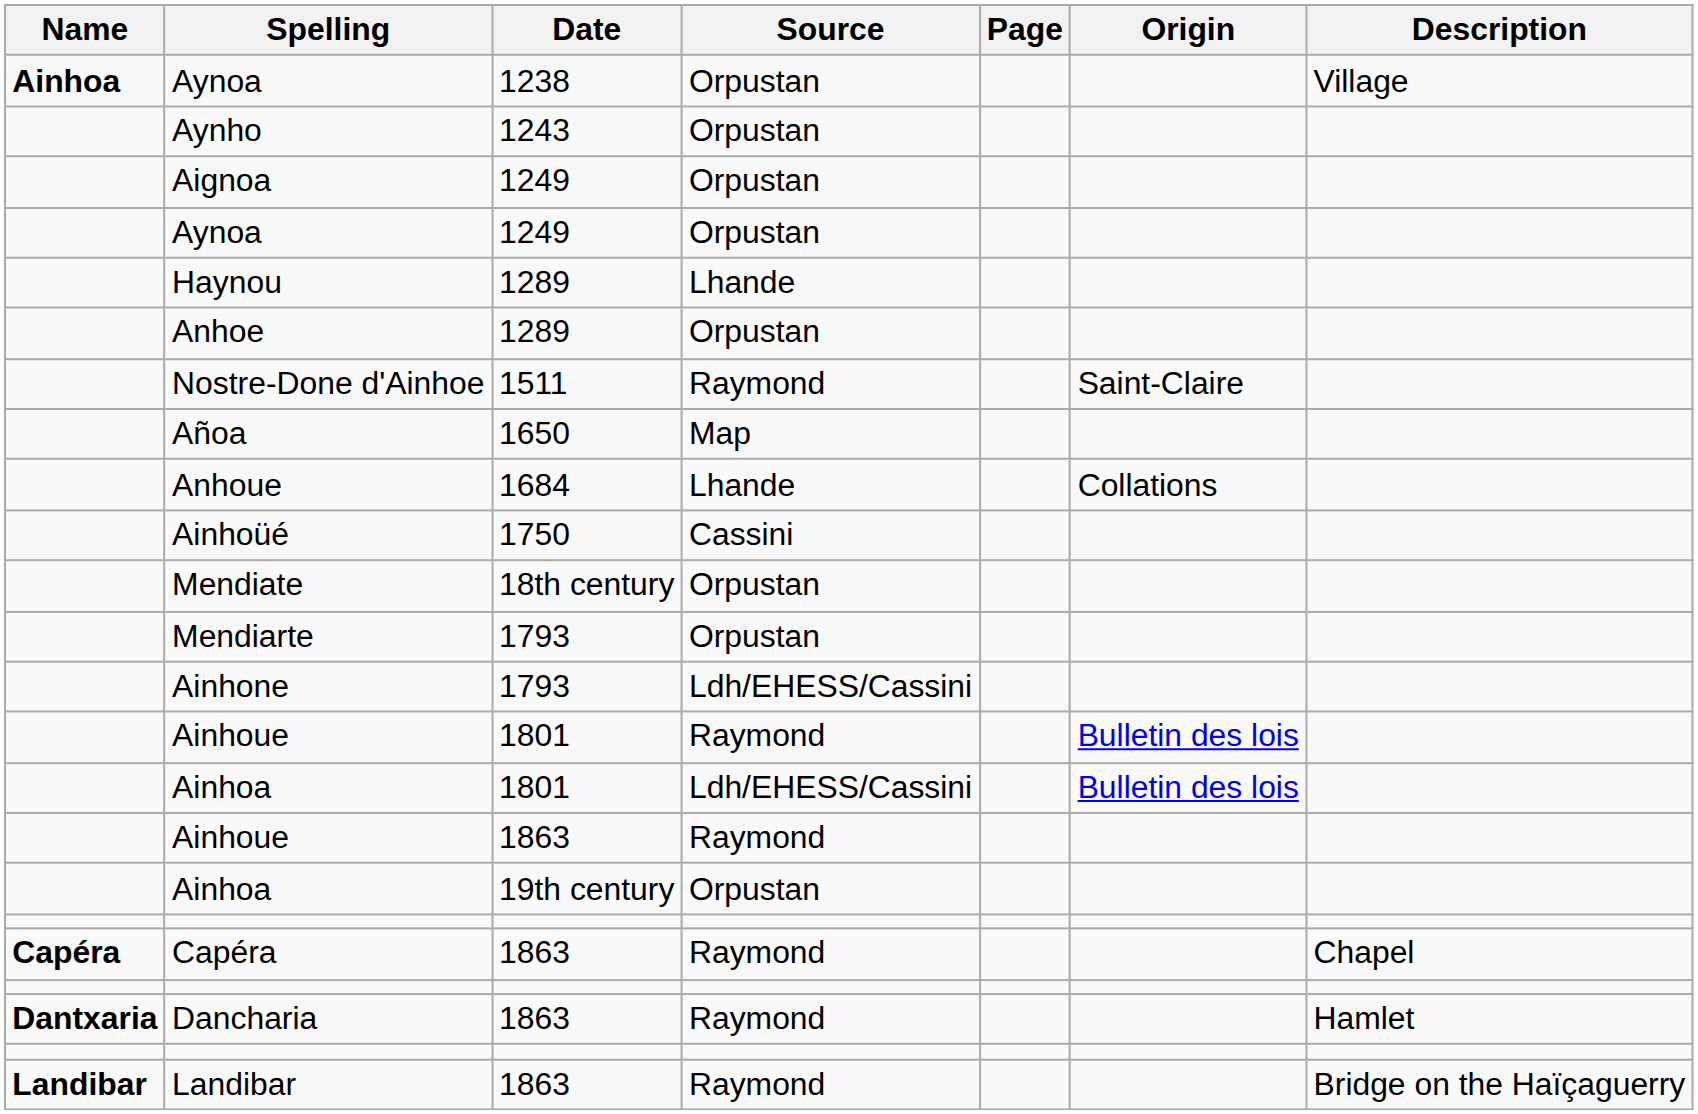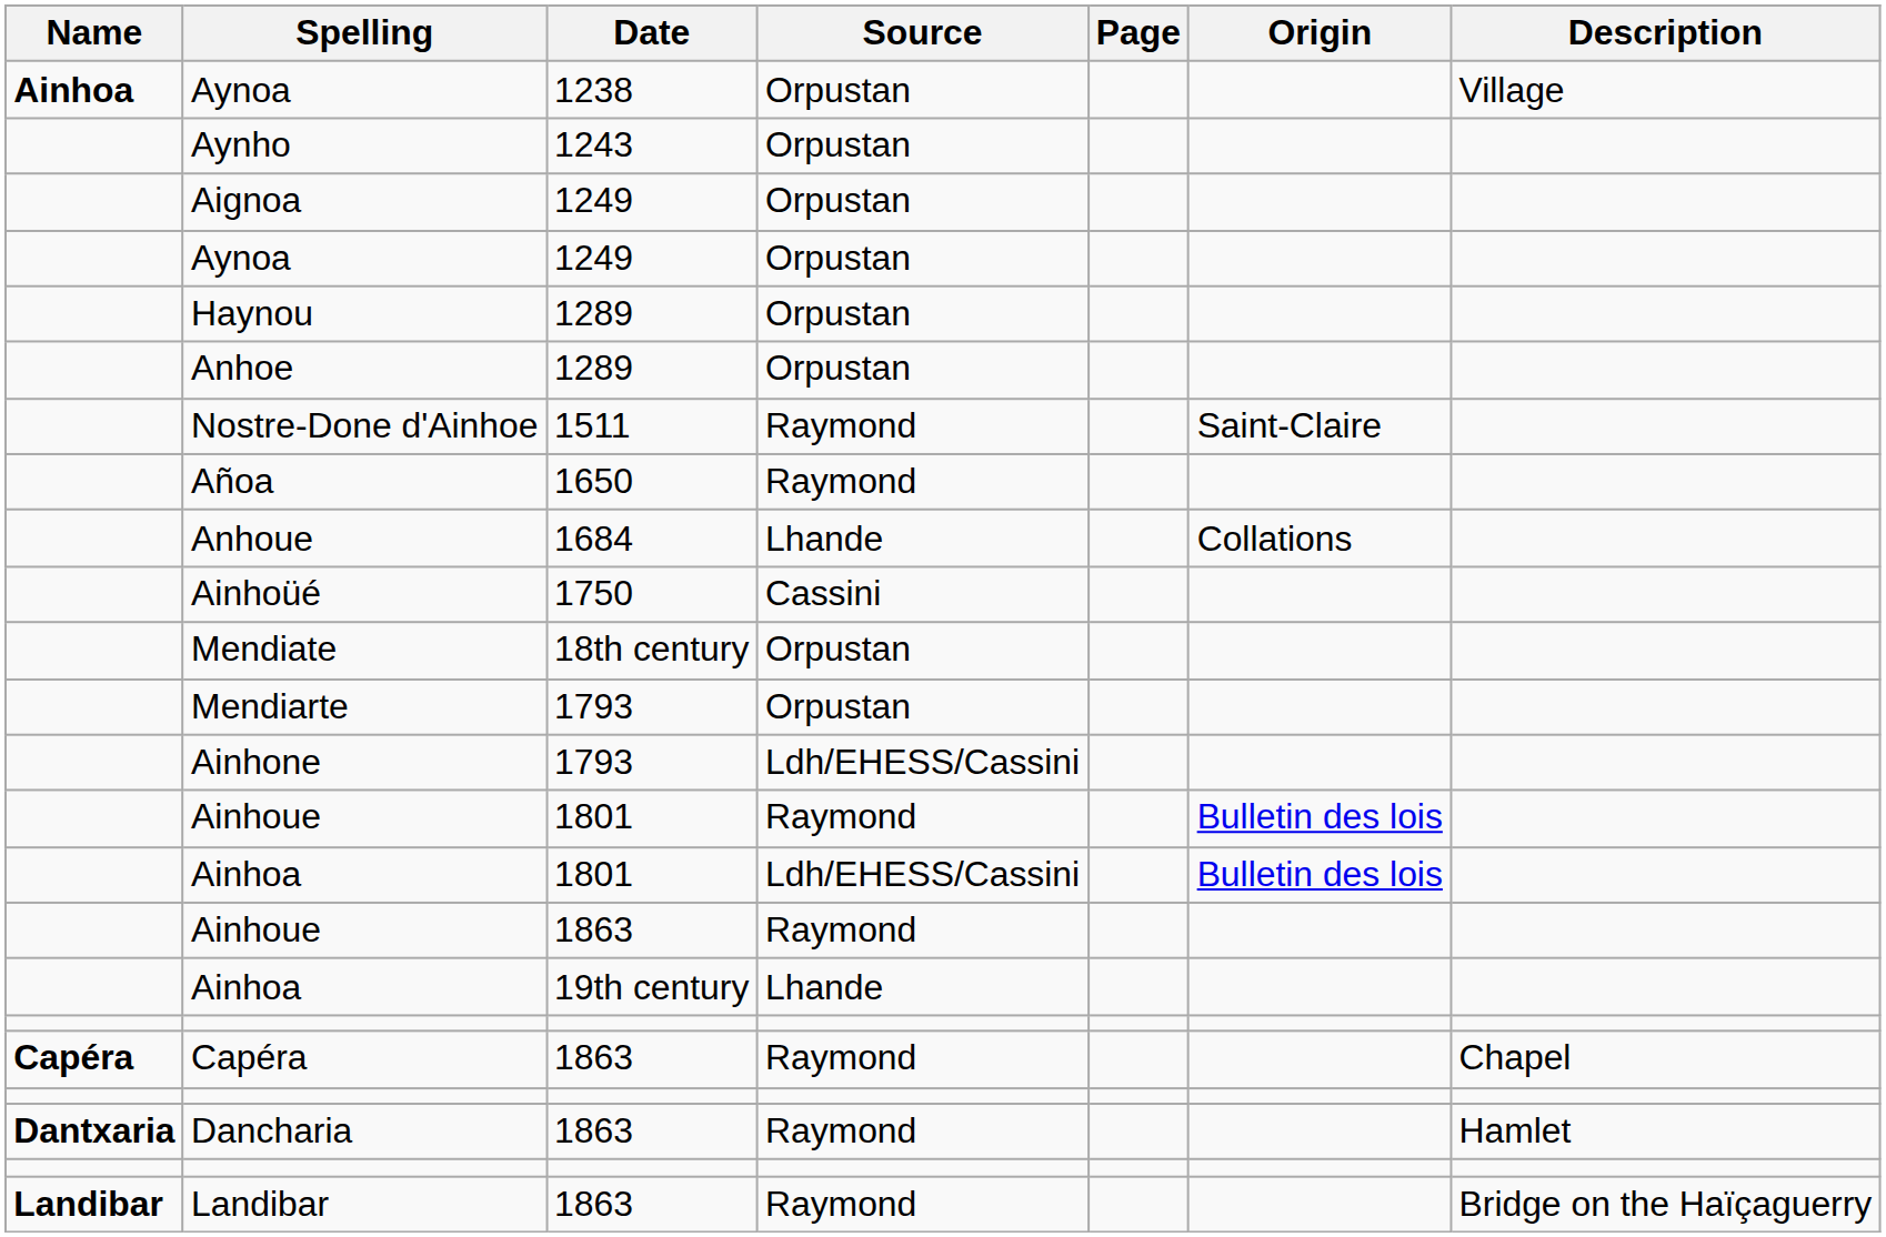 <table class="wikitable">
 <tr>
 <th>Name</th>
 <th>Spelling</th>
 <th>Date</th>
 <th>Source</th>
 <th>Page</th>
 <th>Origin</th>
 <th>Description</th>
 </tr>
 <tr>
 <td><strong>Ainhoa</strong></td>
 <td>Aynoa</td>
 <td>1238</td>
 <td>Orpustan</td>
 <td></td>
 <td></td>
 <td>Village</td>
 </tr>
 <tr>
 <td></td>
 <td>Aynho</td>
 <td>1243</td>
 <td>Orpustan</td>
 <td></td>
 <td></td>
 <td></td>
 </tr>
 <tr>
 <td></td>
 <td>Aignoa</td>
 <td>1249</td>
 <td>Orpustan</td>
 <td></td>
 <td></td>
 <td></td>
 </tr>
 <tr>
 <td></td>
 <td>Aynoa</td>
 <td>1249</td>
 <td>Orpustan</td>
 <td></td>
 <td></td>
 <td></td>
 </tr>
 <tr>
 <td></td>
 <td>Haynou</td>
 <td>1289</td>
-<td>Lhande</td>
+<td>Orpustan</td>
 <td></td>
 <td></td>
 <td></td>
 </tr>
 <tr>
 <td></td>
 <td>Anhoe</td>
 <td>1289</td>
 <td>Orpustan</td>
 <td></td>
 <td></td>
 <td></td>
 </tr>
 <tr>
 <td></td>
 <td>Nostre-Done d'Ainhoe</td>
 <td>1511</td>
 <td>Raymond</td>
 <td></td>
 <td>Saint-Claire</td>
 <td></td>
 </tr>
 <tr>
 <td></td>
 <td>Añoa</td>
 <td>1650</td>
-<td>Map</td>
+<td>Raymond</td>
 <td></td>
 <td></td>
 <td></td>
 </tr>
 <tr>
 <td></td>
 <td>Anhoue</td>
 <td>1684</td>
 <td>Lhande</td>
 <td></td>
 <td>Collations</td>
 <td></td>
 </tr>
 <tr>
 <td></td>
 <td>Ainhoüé</td>
 <td>1750</td>
 <td>Cassini</td>
 <td></td>
 <td></td>
 <td></td>
 </tr>
 <tr>
 <td></td>
 <td>Mendiate</td>
 <td>18th century</td>
 <td>Orpustan</td>
 <td></td>
 <td></td>
 <td></td>
 </tr>
 <tr>
 <td></td>
 <td>Mendiarte</td>
 <td>1793</td>
 <td>Orpustan</td>
 <td></td>
 <td></td>
 <td></td>
 </tr>
 <tr>
 <td></td>
 <td>Ainhone</td>
 <td>1793</td>
 <td>Ldh/EHESS/Cassini</td>
 <td></td>
 <td></td>
 <td></td>
 </tr>
 <tr>
 <td></td>
 <td>Ainhoue</td>
 <td>1801</td>
 <td>Raymond</td>
 <td></td>
 <td><a href='#'>Bulletin des lois</a></td>
 <td></td>
 </tr>
 <tr>
 <td></td>
 <td>Ainhoa</td>
 <td>1801</td>
 <td>Ldh/EHESS/Cassini</td>
 <td></td>
 <td><a href='#'>Bulletin des lois</a></td>
 <td></td>
 </tr>
 <tr>
 <td></td>
 <td>Ainhoue</td>
 <td>1863</td>
 <td>Raymond</td>
 <td></td>
 <td></td>
 <td></td>
 </tr>
 <tr>
 <td></td>
 <td>Ainhoa</td>
 <td>19th century</td>
-<td>Orpustan</td>
+<td>Lhande</td>
 <td></td>
 <td></td>
 <td></td>
 </tr>
 <tr>
 <td></td>
 <td></td>
 <td></td>
 <td></td>
 <td></td>
 <td></td>
 <td></td>
 </tr>
 <tr>
 <td><strong>Capéra</strong></td>
 <td>Capéra</td>
 <td>1863</td>
 <td>Raymond</td>
 <td></td>
 <td></td>
 <td>Chapel</td>
 </tr>
 <tr>
 <td></td>
 <td></td>
 <td></td>
 <td></td>
 <td></td>
 <td></td>
 <td></td>
 </tr>
 <tr>
 <td><strong>Dantxaria</strong></td>
 <td>Dancharia</td>
 <td>1863</td>
 <td>Raymond</td>
 <td></td>
 <td></td>
 <td>Hamlet</td>
 </tr>
 <tr>
 <td></td>
 <td></td>
 <td></td>
 <td></td>
 <td></td>
 <td></td>
 <td></td>
 </tr>
 <tr>
 <td><strong>Landibar</strong></td>
 <td>Landibar</td>
 <td>1863</td>
 <td>Raymond</td>
 <td></td>
 <td></td>
 <td>Bridge on the Haïçaguerry</td>
 </tr>
 </table>
